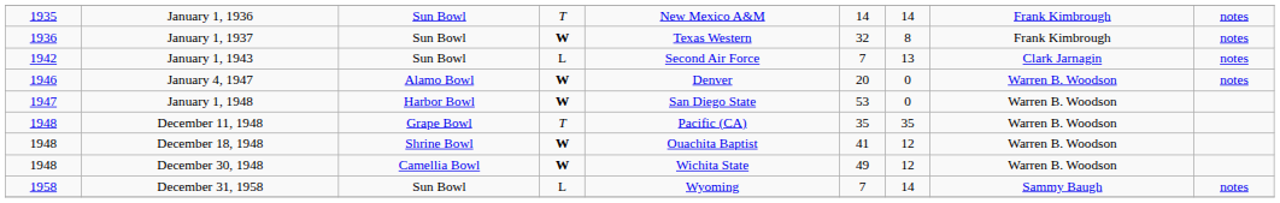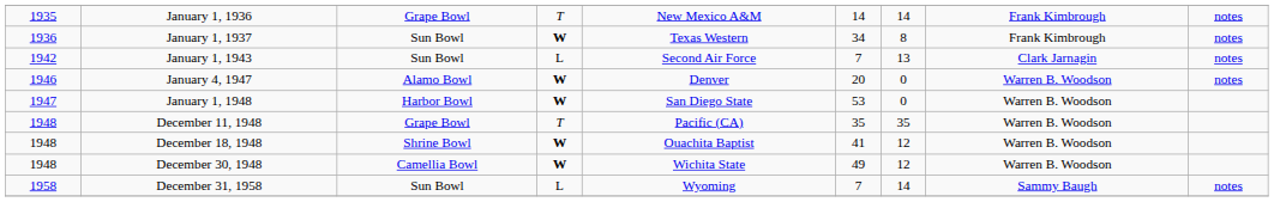 <table class="wikitable" style="width:95%;">
 <tr>
 </tr>
 <tr align=center>
 <td><a href='#'>1935</a></td>
 <td>January 1, 1936</td>
-<td><a href='#'>Sun Bowl</a></td>
+<td><a href='#'>Grape Bowl</a></td>
 <td><em>T</em></td>
 <td><a href='#'>New Mexico A&M</a></td>
 <td>14</td>
 <td>14</td>
 <td><a href='#'>Frank Kimbrough</a></td>
 <td><a href='#'>notes</a></td>
 </tr>
 <tr align=center>
 <td><a href='#'>1936</a></td>
 <td>January 1, 1937</td>
 <td>Sun Bowl</td>
 <td><strong>W</strong></td>
 <td><a href='#'>Texas Western</a></td>
-<td>32</td>
+<td>34</td>
 <td>8</td>
 <td>Frank Kimbrough</td>
 <td><a href='#'>notes</a></td>
 </tr>
 <tr align=center>
 <td><a href='#'>1942</a></td>
 <td>January 1, 1943</td>
 <td>Sun Bowl</td>
 <td>L</td>
 <td><a href='#'>Second Air Force</a></td>
 <td>7</td>
 <td>13</td>
 <td><a href='#'>Clark Jarnagin</a></td>
 <td><a href='#'>notes</a></td>
 </tr>
 <tr align=center>
 <td><a href='#'>1946</a></td>
 <td>January 4, 1947</td>
 <td><a href='#'>Alamo Bowl</a></td>
 <td><strong>W</strong></td>
 <td><a href='#'>Denver</a></td>
 <td>20</td>
 <td>0</td>
 <td><a href='#'>Warren B. Woodson</a></td>
 <td><a href='#'>notes</a></td>
 </tr>
 <tr align=center>
 <td><a href='#'>1947</a></td>
 <td>January 1, 1948</td>
 <td><a href='#'>Harbor Bowl</a></td>
 <td><strong>W</strong></td>
 <td><a href='#'>San Diego State</a></td>
 <td>53</td>
 <td>0</td>
 <td>Warren B. Woodson</td>
 <td></td>
 </tr>
 <tr align=center>
 <td><a href='#'>1948</a></td>
 <td>December 11, 1948</td>
 <td><a href='#'>Grape Bowl</a></td>
 <td><em>T</em></td>
 <td><a href='#'>Pacific (CA)</a></td>
 <td>35</td>
 <td>35</td>
 <td>Warren B. Woodson</td>
 <td></td>
 </tr>
 <tr align=center>
 <td>1948</td>
 <td>December 18, 1948</td>
 <td><a href='#'>Shrine Bowl</a></td>
 <td><strong>W</strong></td>
 <td><a href='#'>Ouachita Baptist</a></td>
 <td>41</td>
 <td>12</td>
 <td>Warren B. Woodson</td>
 <td></td>
 </tr>
 <tr align=center>
 <td>1948</td>
 <td>December 30, 1948</td>
 <td><a href='#'>Camellia Bowl</a></td>
 <td><strong>W</strong></td>
 <td><a href='#'>Wichita State</a></td>
 <td>49</td>
 <td>12</td>
 <td>Warren B. Woodson</td>
 <td></td>
 </tr>
 <tr align=center>
 <td><a href='#'>1958</a></td>
 <td>December 31, 1958</td>
 <td>Sun Bowl</td>
 <td>L</td>
 <td><a href='#'>Wyoming</a></td>
 <td>7</td>
 <td>14</td>
 <td><a href='#'>Sammy Baugh</a></td>
 <td><a href='#'>notes</a></td>
 </tr>
 <tr>
 </tr>
 </table>
